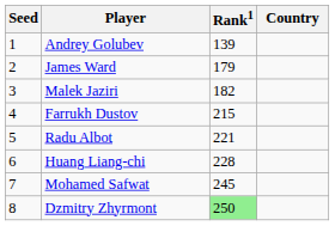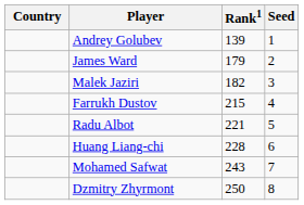 <table class="sortable wikitable">
 <tr>
-<th>Seed</th>
+<th width="70">Country</th>
 <th width="175">Player</th>
 <th>Rank<sup>1</sup></th>
-<th width="70">Country</th>
+<th>Seed</th>
 </tr>
 <tr>
-<td>1</td>
+<td></td>
 <td><a href='#'>Andrey Golubev</a></td>
 <td>139</td>
-<td></td>
+<td>1</td>
 </tr>
 <tr>
-<td>2</td>
+<td></td>
 <td><a href='#'>James Ward</a></td>
 <td>179</td>
-<td></td>
+<td>2</td>
 </tr>
 <tr>
-<td>3</td>
+<td></td>
 <td><a href='#'>Malek Jaziri</a></td>
 <td>182</td>
-<td></td>
+<td>3</td>
 </tr>
 <tr>
-<td>4</td>
+<td></td>
 <td><a href='#'>Farrukh Dustov</a></td>
 <td>215</td>
-<td></td>
+<td>4</td>
 </tr>
 <tr>
-<td>5</td>
+<td></td>
 <td><a href='#'>Radu Albot</a></td>
 <td>221</td>
-<td></td>
+<td>5</td>
 </tr>
 <tr>
-<td>6</td>
+<td></td>
 <td><a href='#'>Huang Liang-chi</a></td>
 <td>228</td>
-<td></td>
+<td>6</td>
 </tr>
 <tr>
+<td></td>
+<td><a href='#'>Mohamed Safwat</a></td>
+<td>243</td>
 <td>7</td>
-<td><a href='#'>Mohamed Safwat</a></td>
-<td>245</td>
-<td></td>
 </tr>
 <tr>
+<td></td>
+<td><a href='#'>Dzmitry Zhyrmont</a></td>
+<td>250</td>
 <td>8</td>
-<td><a href='#'>Dzmitry Zhyrmont</a></td>
-<td style="background: lightgreen;">250</td>
-<td></td>
 </tr>
 </table>
